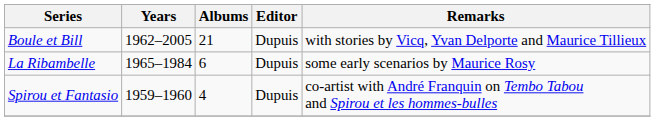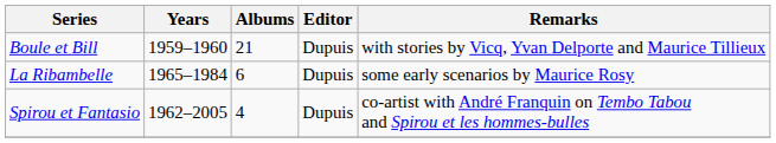 <table class="wikitable" id="noveltable" border="1">
 <tr>
 <th>Series</th>
 <th>Years</th>
 <th>Albums</th>
 <th>Editor</th>
 <th>Remarks</th>
 </tr>
 <tr align="left">
 <td><em><a href='#'>Boule et Bill</a></em></td>
-<td>1962–2005</td>
+<td>1959–1960</td>
 <td>21</td>
 <td>Dupuis</td>
 <td>with stories by <a href='#'>Vicq</a>, <a href='#'>Yvan Delporte</a> and <a href='#'>Maurice Tillieux</a></td>
 </tr>
 <tr>
 <td><em><a href='#'>La Ribambelle</a></em></td>
 <td>1965–1984</td>
 <td>6</td>
 <td>Dupuis</td>
 <td>some early scenarios by <a href='#'>Maurice Rosy</a></td>
 </tr>
 <tr>
 <td><em><a href='#'>Spirou et Fantasio</a></em></td>
-<td>1959–1960</td>
+<td>1962–2005</td>
 <td>4</td>
 <td>Dupuis</td>
 <td>co-artist with <a href='#'>André Franquin</a> on <em><a href='#'>Tembo Tabou</a></em><br>and <em><a href='#'>Spirou et les hommes-bulles</a></em></td>
 </tr>
 <tr>
 </tr>
 </table>
